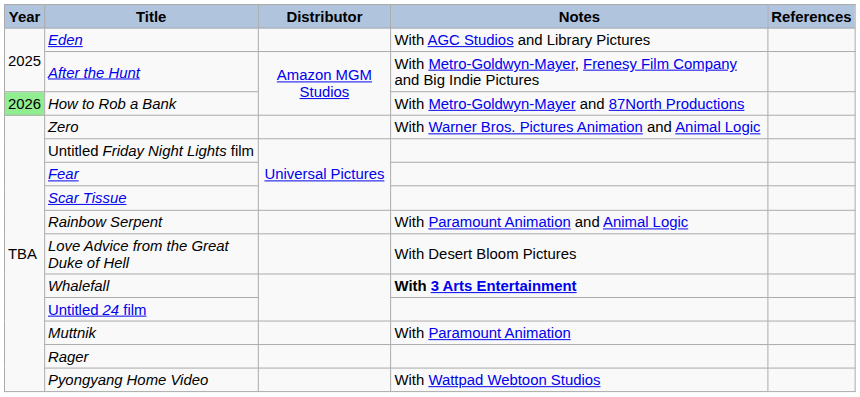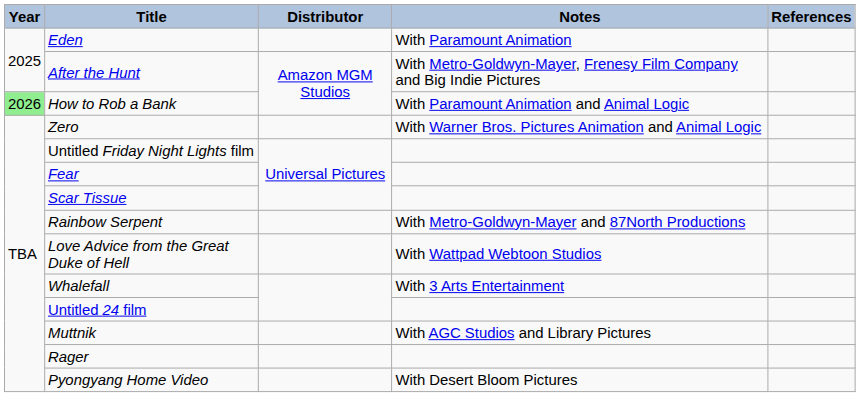 <table class="wikitable" style="font-size:95%;">
 <tr style="text-align:left;">
 <th style="background:#B0C4DE;">Year</th>
 <th style="background:#B0C4DE;">Title</th>
 <th style="background:#B0C4DE;">Distributor</th>
 <th style="background:#B0C4DE;">Notes</th>
 <th style="background:#B0C4DE;">References</th>
 </tr>
 <tr>
 <td rowspan="2">2025</td>
 <td><em><a href='#'>Eden</a></em></td>
 <td></td>
-<td>With <a href='#'>AGC Studios</a> and Library Pictures</td>
+<td>With <a href='#'>Paramount Animation</a></td>
 <td></td>
 </tr>
 <tr>
 <td><em><a href='#'>After the Hunt</a></em></td>
 <td rowspan="2" style="text-align:center;"><a href='#'>Amazon MGM Studios</a></td>
 <td>With <a href='#'>Metro-Goldwyn-Mayer</a>, <a href='#'>Frenesy Film Company</a> and Big Indie Pictures</td>
 <td></td>
 </tr>
 <tr>
 <td style="background: lightgreen;">2026</td>
 <td><em>How to Rob a Bank</em></td>
-<td>With <a href='#'>Metro-Goldwyn-Mayer</a> and <a href='#'>87North Productions</a></td>
+<td>With <a href='#'>Paramount Animation</a> and <a href='#'>Animal Logic</a></td>
 <td></td>
 </tr>
 <tr>
 <td rowspan="11">TBA</td>
 <td><em>Zero</em></td>
 <td></td>
 <td>With <a href='#'>Warner Bros. Pictures Animation</a> and <a href='#'>Animal Logic</a></td>
 <td></td>
 </tr>
 <tr>
 <td>Untitled <em>Friday Night Lights</em> film</td>
 <td rowspan="3" style="text-align:center;"><a href='#'>Universal Pictures</a></td>
 <td></td>
 <td></td>
 </tr>
 <tr>
 <td><em><a href='#'>Fear</a></em></td>
 <td></td>
 <td></td>
 </tr>
 <tr>
 <td><em><a href='#'>Scar Tissue</a></em></td>
 <td></td>
 <td></td>
 </tr>
 <tr>
 <td><em>Rainbow Serpent</em></td>
 <td></td>
-<td>With <a href='#'>Paramount Animation</a> and <a href='#'>Animal Logic</a></td>
+<td>With <a href='#'>Metro-Goldwyn-Mayer</a> and <a href='#'>87North Productions</a></td>
 <td></td>
 </tr>
 <tr>
 <td><em>Love Advice from the Great Duke of Hell</em></td>
 <td></td>
-<td>With Desert Bloom Pictures</td>
+<td>With <a href='#'>Wattpad Webtoon Studios</a></td>
 <td></td>
 </tr>
 <tr>
 <td><em>Whalefall</em></td>
 <td rowspan="2"></td>
-<td><strong>With <a href='#'>3 Arts Entertainment</a></strong></td>
+<td>With <a href='#'>3 Arts Entertainment</a></td>
 <td></td>
 </tr>
 <tr>
 <td><a href='#'>Untitled <em>24</em> film</a></td>
 <td></td>
 <td></td>
 </tr>
 <tr>
 <td><em>Muttnik</em></td>
 <td></td>
-<td>With <a href='#'>Paramount Animation</a></td>
+<td>With <a href='#'>AGC Studios</a> and Library Pictures</td>
 <td></td>
 </tr>
 <tr>
 <td><em>Rager</em></td>
 <td></td>
 <td></td>
 <td></td>
 </tr>
 <tr>
 <td><em>Pyongyang Home Video</em></td>
 <td></td>
-<td>With <a href='#'>Wattpad Webtoon Studios</a></td>
+<td>With Desert Bloom Pictures</td>
 <td></td>
 </tr>
 </table>
